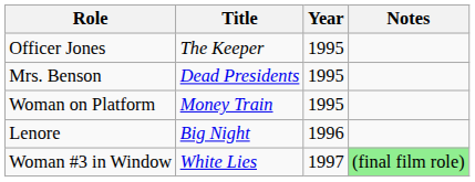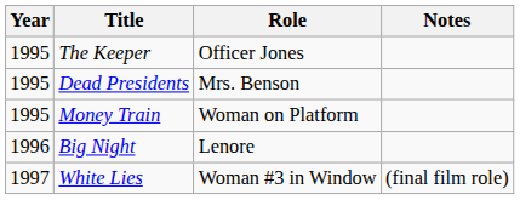 <table class="wikitable">
 <tr>
+<th>Year</th>
+<th>Title</th>
 <th>Role</th>
-<th>Title</th>
-<th>Year</th>
 <th>Notes</th>
 </tr>
 <tr>
+<td>1995</td>
+<td><em>The Keeper</em></td>
 <td>Officer Jones</td>
-<td><em>The Keeper</em></td>
-<td>1995</td>
 <td></td>
 </tr>
 <tr>
+<td>1995</td>
+<td><em><a href='#'>Dead Presidents</a></em></td>
 <td>Mrs. Benson</td>
-<td><em><a href='#'>Dead Presidents</a></em></td>
-<td>1995</td>
 <td></td>
 </tr>
 <tr>
+<td>1995</td>
+<td><em><a href='#'>Money Train</a></em></td>
 <td>Woman on Platform</td>
-<td><em><a href='#'>Money Train</a></em></td>
-<td>1995</td>
 <td></td>
 </tr>
 <tr>
+<td>1996</td>
+<td><em><a href='#'>Big Night</a></em></td>
 <td>Lenore</td>
-<td><em><a href='#'>Big Night</a></em></td>
-<td>1996</td>
 <td></td>
 </tr>
 <tr>
+<td>1997</td>
+<td><em><a href='#'>White Lies</a></em></td>
 <td>Woman #3 in Window</td>
-<td><em><a href='#'>White Lies</a></em></td>
-<td>1997</td>
-<td style="background: lightgreen;">(final film role)</td>
+<td>(final film role)</td>
 </tr>
 </table>
